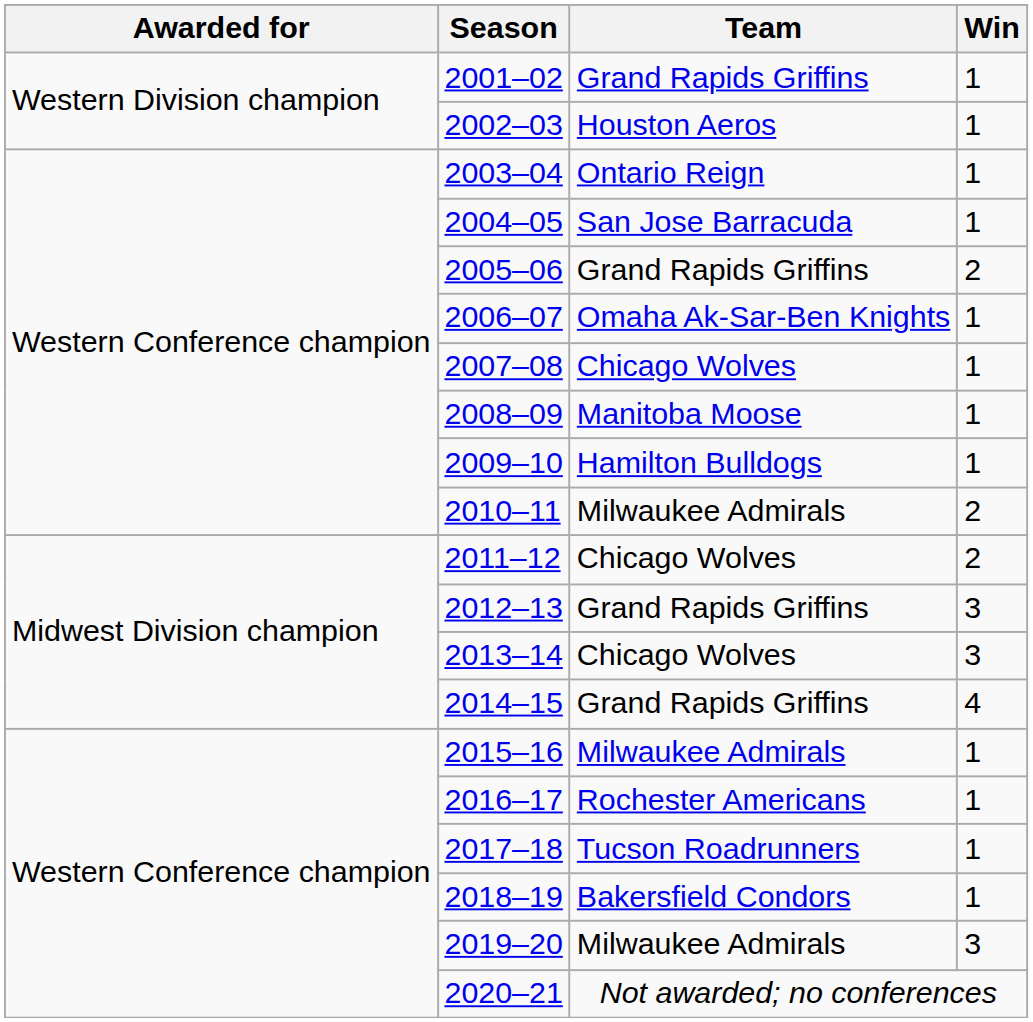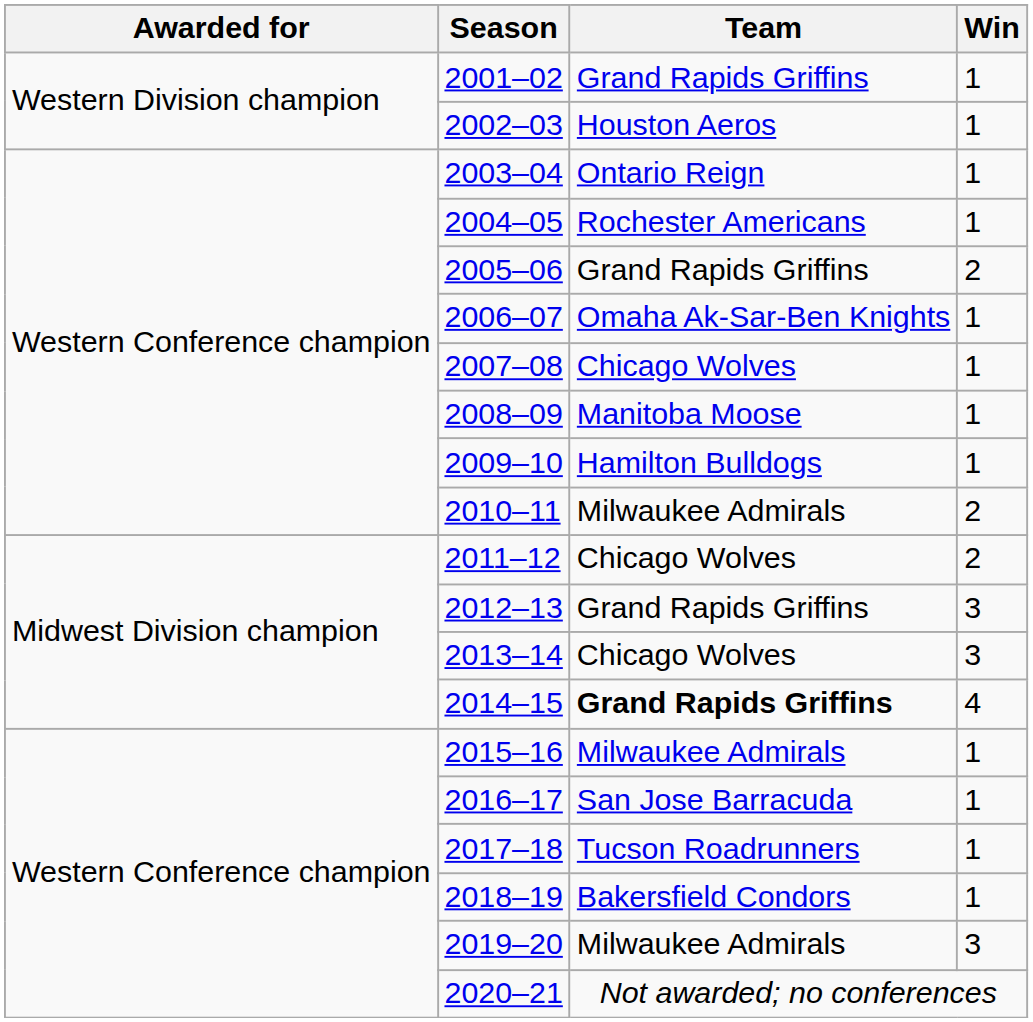 <table class="wikitable sortable">
 <tr>
 <th>Awarded for</th>
 <th>Season</th>
 <th>Team</th>
 <th>Win</th>
 </tr>
 <tr>
 <td rowspan=2>Western Division champion</td>
 <td><a href='#'>2001–02</a></td>
 <td><a href='#'>Grand Rapids Griffins</a></td>
 <td>1</td>
 </tr>
 <tr>
 <td><a href='#'>2002–03</a></td>
 <td><a href='#'>Houston Aeros</a></td>
 <td>1</td>
 </tr>
 <tr>
 <td rowspan=8>Western Conference champion</td>
 <td><a href='#'>2003–04</a></td>
 <td><a href='#'>Ontario Reign</a></td>
 <td>1</td>
 </tr>
 <tr>
 <td><a href='#'>2004–05</a></td>
-<td><a href='#'>San Jose Barracuda</a></td>
+<td><a href='#'>Rochester Americans</a></td>
 <td>1</td>
 </tr>
 <tr>
 <td><a href='#'>2005–06</a></td>
 <td>Grand Rapids Griffins</td>
 <td>2</td>
 </tr>
 <tr>
 <td><a href='#'>2006–07</a></td>
 <td><a href='#'>Omaha Ak-Sar-Ben Knights</a></td>
 <td>1</td>
 </tr>
 <tr>
 <td><a href='#'>2007–08</a></td>
 <td><a href='#'>Chicago Wolves</a></td>
 <td>1</td>
 </tr>
 <tr>
 <td><a href='#'>2008–09</a></td>
 <td><a href='#'>Manitoba Moose</a></td>
 <td>1</td>
 </tr>
 <tr>
 <td><a href='#'>2009–10</a></td>
 <td><a href='#'>Hamilton Bulldogs</a></td>
 <td>1</td>
 </tr>
 <tr>
 <td><a href='#'>2010–11</a></td>
 <td>Milwaukee Admirals</td>
 <td>2</td>
 </tr>
 <tr>
 <td rowspan=4>Midwest Division champion</td>
 <td><a href='#'>2011–12</a></td>
 <td>Chicago Wolves</td>
 <td>2</td>
 </tr>
 <tr>
 <td><a href='#'>2012–13</a></td>
 <td>Grand Rapids Griffins</td>
 <td>3</td>
 </tr>
 <tr>
 <td><a href='#'>2013–14</a></td>
 <td>Chicago Wolves</td>
 <td>3</td>
 </tr>
 <tr>
 <td><a href='#'>2014–15</a></td>
-<td>Grand Rapids Griffins</td>
+<td><strong>Grand Rapids Griffins</strong></td>
 <td>4</td>
 </tr>
 <tr>
 <td rowspan=10>Western Conference champion</td>
 <td><a href='#'>2015–16</a></td>
 <td><a href='#'>Milwaukee Admirals</a></td>
 <td>1</td>
 </tr>
 <tr>
 <td><a href='#'>2016–17</a></td>
-<td><a href='#'>Rochester Americans</a></td>
+<td><a href='#'>San Jose Barracuda</a></td>
 <td>1</td>
 </tr>
 <tr>
 <td><a href='#'>2017–18</a></td>
 <td><a href='#'>Tucson Roadrunners</a></td>
 <td>1</td>
 </tr>
 <tr>
 <td><a href='#'>2018–19</a></td>
 <td><a href='#'>Bakersfield Condors</a></td>
 <td>1</td>
 </tr>
 <tr>
 <td><a href='#'>2019–20</a></td>
 <td>Milwaukee Admirals</td>
 <td>3</td>
 </tr>
 <tr>
 <td><a href='#'>2020–21</a></td>
 <td colspan=2 align=center><em>Not awarded; no conferences</em></td>
 </tr>
 </table>
